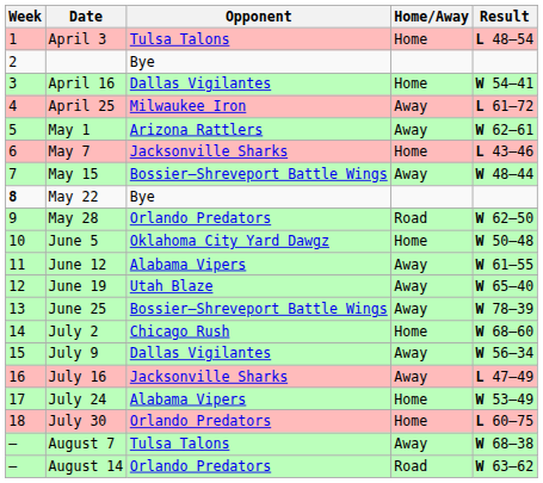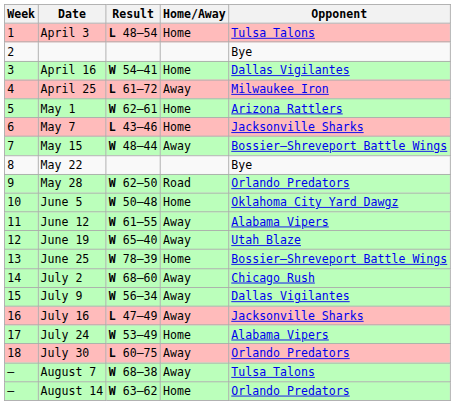 <table class="wikitable">
 <tr>
 <th>Week</th>
 <th>Date</th>
+<th>Result</th>
+<th>Home/Away</th>
 <th>Opponent</th>
-<th>Home/Away</th>
-<th>Result</th>
 </tr>
 <tr bgcolor="#ffbbbb">
 <td>1</td>
 <td>April 3</td>
+<td><strong>L</strong> 48–54</td>
+<td>Home</td>
 <td><a href='#'>Tulsa Talons</a></td>
-<td>Home</td>
-<td><strong>L</strong> 48–54</td>
 </tr>
 <tr>
 <td>2</td>
 <td></td>
-<td>Bye</td>
 <td></td>
 <td></td>
+<td>Bye</td>
 </tr>
 <tr bgcolor="#bbffbb">
 <td>3</td>
 <td>April 16</td>
+<td><strong>W</strong> 54–41</td>
+<td>Home</td>
 <td><a href='#'>Dallas Vigilantes</a></td>
-<td>Home</td>
-<td><strong>W</strong> 54–41</td>
 </tr>
 <tr bgcolor="#ffbbbb">
 <td>4</td>
 <td>April 25</td>
+<td><strong>L</strong> 61–72</td>
+<td>Away</td>
 <td><a href='#'>Milwaukee Iron</a></td>
-<td>Away</td>
-<td><strong>L</strong> 61–72</td>
 </tr>
 <tr bgcolor="#bbffbb">
 <td>5</td>
 <td>May 1</td>
+<td><strong>W</strong> 62–61</td>
+<td>Home</td>
 <td><a href='#'>Arizona Rattlers</a></td>
-<td>Away</td>
-<td><strong>W</strong> 62–61</td>
 </tr>
 <tr bgcolor="#ffbbbb">
 <td>6</td>
 <td>May 7</td>
+<td><strong>L</strong> 43–46</td>
+<td>Home</td>
 <td><a href='#'>Jacksonville Sharks</a></td>
-<td>Home</td>
-<td><strong>L</strong> 43–46</td>
 </tr>
 <tr bgcolor="#bbffbb">
 <td>7</td>
 <td>May 15</td>
+<td><strong>W</strong> 48–44</td>
+<td>Away</td>
 <td><a href='#'>Bossier–Shreveport Battle Wings</a></td>
-<td>Away</td>
-<td><strong>W</strong> 48–44</td>
 </tr>
 <tr bgcolor=>
-<td><strong>8</strong></td>
+<td>8</td>
 <td>May 22</td>
-<td>Bye</td>
 <td></td>
 <td></td>
+<td>Bye</td>
 </tr>
 <tr bgcolor="#bbffbb">
 <td>9</td>
 <td>May 28</td>
+<td><strong>W</strong> 62–50</td>
+<td>Road</td>
 <td><a href='#'>Orlando Predators</a></td>
-<td>Road</td>
-<td><strong>W</strong> 62–50</td>
 </tr>
 <tr bgcolor="#bbffbb">
 <td>10</td>
 <td>June 5</td>
+<td><strong>W</strong> 50–48</td>
+<td>Home</td>
 <td><a href='#'>Oklahoma City Yard Dawgz</a></td>
-<td>Home</td>
-<td><strong>W</strong> 50–48</td>
 </tr>
 <tr bgcolor="#bbffbb">
 <td>11</td>
 <td>June 12</td>
+<td><strong>W</strong> 61–55</td>
+<td>Away</td>
 <td><a href='#'>Alabama Vipers</a></td>
-<td>Away</td>
-<td><strong>W</strong> 61–55</td>
 </tr>
 <tr bgcolor="bbffbb">
 <td>12</td>
 <td>June 19</td>
+<td><strong>W</strong> 65–40</td>
+<td>Away</td>
 <td><a href='#'>Utah Blaze</a></td>
-<td>Away</td>
-<td><strong>W</strong> 65–40</td>
 </tr>
 <tr bgcolor="#bbffbb">
 <td>13</td>
 <td>June 25</td>
+<td><strong>W</strong> 78–39</td>
+<td>Home</td>
 <td><a href='#'>Bossier–Shreveport Battle Wings</a></td>
-<td>Away</td>
-<td><strong>W</strong> 78–39</td>
 </tr>
 <tr bgcolor="#bbffbb">
 <td>14</td>
 <td>July 2</td>
+<td><strong>W</strong> 68–60</td>
+<td>Away</td>
 <td><a href='#'>Chicago Rush</a></td>
-<td>Home</td>
-<td><strong>W</strong> 68–60</td>
 </tr>
 <tr bgcolor="bbffbb">
 <td>15</td>
 <td>July 9</td>
+<td><strong>W</strong> 56–34</td>
+<td>Away</td>
 <td><a href='#'>Dallas Vigilantes</a></td>
-<td>Away</td>
-<td><strong>W</strong> 56–34</td>
 </tr>
 <tr bgcolor="#ffbbbb">
 <td>16</td>
 <td>July 16</td>
+<td><strong>L</strong> 47–49</td>
+<td>Away</td>
 <td><a href='#'>Jacksonville Sharks</a></td>
-<td>Away</td>
-<td><strong>L</strong> 47–49</td>
 </tr>
 <tr bgcolor="bbffbb">
 <td>17</td>
 <td>July 24</td>
+<td><strong>W</strong> 53–49</td>
+<td>Home</td>
 <td><a href='#'>Alabama Vipers</a></td>
-<td>Home</td>
-<td><strong>W</strong> 53–49</td>
 </tr>
 <tr bgcolor="#ffbbbb">
 <td>18</td>
 <td>July 30</td>
+<td><strong>L</strong> 60–75</td>
+<td>Away</td>
 <td><a href='#'>Orlando Predators</a></td>
-<td>Home</td>
-<td><strong>L</strong> 60–75</td>
 </tr>
 <tr bgcolor="bbffbb">
 <td>–</td>
 <td>August 7</td>
+<td><strong>W</strong> 68–38</td>
+<td>Away</td>
 <td><a href='#'>Tulsa Talons</a></td>
-<td>Away</td>
-<td><strong>W</strong> 68–38</td>
 </tr>
 <tr bgcolor="bbffbb">
 <td>–</td>
 <td>August 14</td>
+<td><strong>W</strong> 63–62</td>
+<td>Home</td>
 <td><a href='#'>Orlando Predators</a></td>
-<td>Road</td>
-<td><strong>W</strong> 63–62</td>
 </tr>
 </table>
